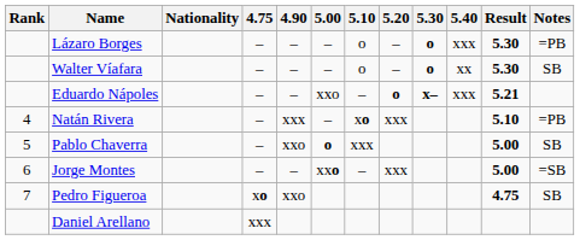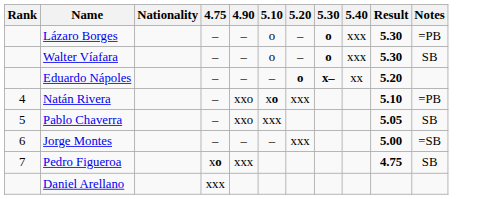 <table class="wikitable sortable" style="text-align:center;font-size:95%">
 <tr>
 <th>Rank</th>
 <th>Name</th>
 <th>Nationality</th>
 <th>4.75</th>
 <th>4.90</th>
-<th>5.00</th>
 <th>5.10</th>
 <th>5.20</th>
 <th>5.30</th>
 <th>5.40</th>
 <th>Result</th>
 <th>Notes</th>
 </tr>
 <tr>
 <td></td>
 <td align=left><a href='#'>Lázaro Borges</a></td>
 <td align=left></td>
-<td>–</td>
 <td>–</td>
 <td>–</td>
 <td>o</td>
 <td>–</td>
 <td><strong>o</strong></td>
 <td>xxx</td>
 <td><strong>5.30</strong></td>
 <td>=PB</td>
 </tr>
 <tr>
 <td></td>
 <td align=left><a href='#'>Walter Víafara</a></td>
 <td align=left></td>
 <td>–</td>
 <td>–</td>
-<td>–</td>
 <td>o</td>
 <td>–</td>
 <td><strong>o</strong></td>
-<td>xx</td>
+<td>xxx</td>
 <td><strong>5.30</strong></td>
 <td>SB</td>
 </tr>
 <tr>
 <td></td>
 <td align=left><a href='#'>Eduardo Nápoles</a></td>
 <td align=left></td>
 <td>–</td>
 <td>–</td>
-<td>xxo</td>
 <td>–</td>
 <td><strong>o</strong></td>
 <td><strong>x–</strong></td>
-<td>xxx</td>
-<td><strong>5.21</strong></td>
+<td>xx</td>
+<td><strong>5.20</strong></td>
 <td></td>
 </tr>
 <tr>
 <td>4</td>
 <td align=left><a href='#'>Natán Rivera</a></td>
 <td align=left></td>
 <td>–</td>
-<td>xxx</td>
-<td>–</td>
+<td>xxo</td>
 <td>x<strong>o</strong></td>
 <td>xxx</td>
 <td></td>
 <td></td>
 <td><strong>5.10</strong></td>
 <td>=PB</td>
 </tr>
 <tr>
 <td>5</td>
 <td align=left><a href='#'>Pablo Chaverra</a></td>
 <td align=left></td>
 <td>–</td>
 <td>xxo</td>
-<td><strong>o</strong></td>
 <td>xxx</td>
 <td></td>
 <td></td>
 <td></td>
-<td><strong>5.00</strong></td>
+<td><strong>5.05</strong></td>
 <td>SB</td>
 </tr>
 <tr>
 <td>6</td>
 <td align=left><a href='#'>Jorge Montes</a></td>
 <td align=left></td>
 <td>–</td>
 <td>–</td>
-<td>xx<strong>o</strong></td>
 <td>–</td>
 <td>xxx</td>
 <td></td>
 <td></td>
 <td><strong>5.00</strong></td>
 <td>=SB</td>
 </tr>
 <tr>
 <td>7</td>
 <td align=left><a href='#'>Pedro Figueroa</a></td>
 <td align=left></td>
 <td>x<strong>o</strong></td>
-<td>xxo</td>
-<td></td>
+<td>xxx</td>
 <td></td>
 <td></td>
 <td></td>
 <td></td>
 <td><strong>4.75</strong></td>
 <td>SB</td>
 </tr>
 <tr>
 <td></td>
 <td align=left><a href='#'>Daniel Arellano</a></td>
 <td align=left></td>
 <td>xxx</td>
 <td></td>
 <td></td>
 <td></td>
 <td></td>
 <td></td>
-<td></td>
 <td><strong></strong></td>
 <td></td>
 </tr>
 </table>
